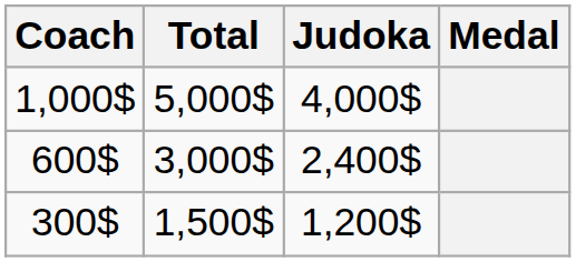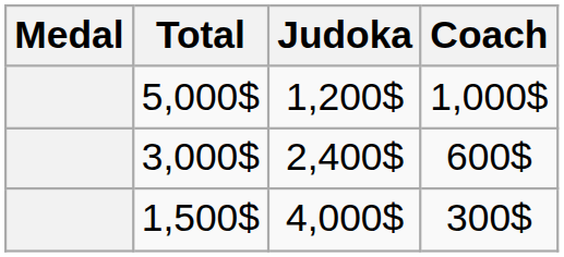 <table class=wikitable style="text-align:center;">
 <tr>
-<th>Coach</th>
+<th>Medal</th>
 <th>Total</th>
 <th>Judoka</th>
-<th>Medal</th>
+<th>Coach</th>
 </tr>
 <tr>
+<th></th>
+<td>5,000$</td>
+<td>1,200$</td>
 <td>1,000$</td>
-<td>5,000$</td>
-<td>4,000$</td>
-<th></th>
 </tr>
 <tr>
-<td>600$</td>
+<th></th>
 <td>3,000$</td>
 <td>2,400$</td>
-<th></th>
+<td>600$</td>
 </tr>
 <tr>
+<th></th>
+<td>1,500$</td>
+<td>4,000$</td>
 <td>300$</td>
-<td>1,500$</td>
-<td>1,200$</td>
-<th></th>
 </tr>
 </table>
